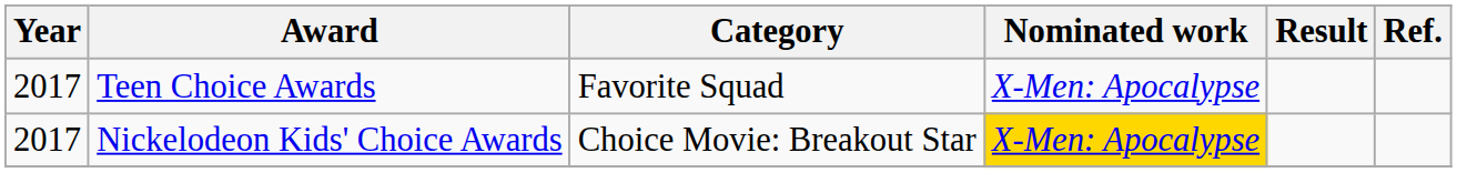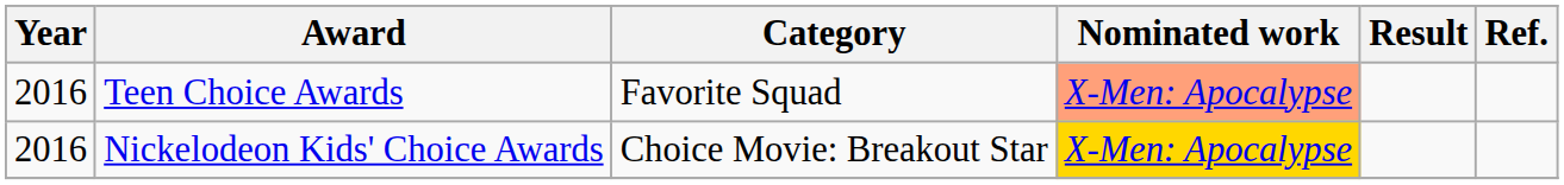 <table class="wikitable">
 <tr>
 <th>Year</th>
 <th>Award</th>
 <th>Category</th>
 <th>Nominated work</th>
 <th>Result</th>
 <th>Ref.</th>
 </tr>
 <tr>
-<td>2017</td>
+<td>2016</td>
 <td><a href='#'>Teen Choice Awards</a></td>
 <td>Favorite Squad</td>
-<td><em><a href='#'>X-Men: Apocalypse</a></em></td>
+<td style="background: lightsalmon;"><em><a href='#'>X-Men: Apocalypse</a></em></td>
 <td></td>
 <td></td>
 </tr>
 <tr>
-<td>2017</td>
+<td>2016</td>
 <td><a href='#'>Nickelodeon Kids' Choice Awards</a></td>
 <td>Choice Movie: Breakout Star</td>
 <td style="background: gold;"><em><a href='#'>X-Men: Apocalypse</a></em></td>
 <td></td>
 <td></td>
 </tr>
 <tr>
 </tr>
 </table>
